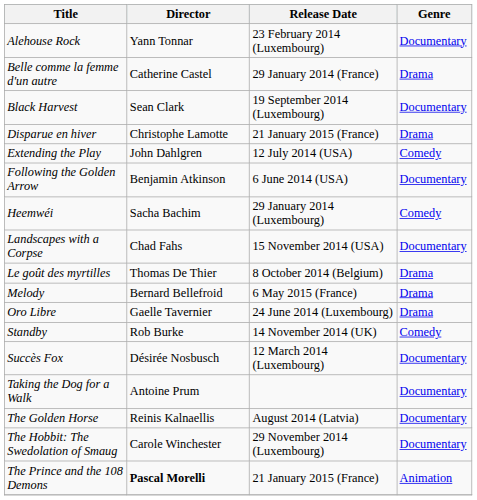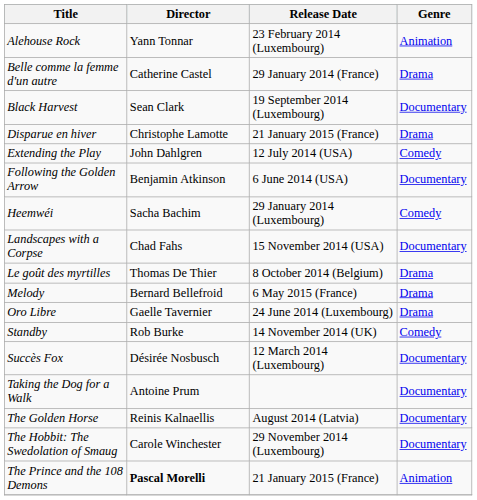 <table class="wikitable">
 <tr style="background:#b0e0e6; text-align:center;">
 <th style="width:25%;">Title</th>
 <th style="width:25%;">Director</th>
 <th style="width:30%;">Release Date</th>
 <th style="width:10%;">Genre</th>
 </tr>
 <tr>
 <td><em>Alehouse Rock</em></td>
 <td>Yann Tonnar</td>
 <td>23 February 2014 (Luxembourg)</td>
-<td><a href='#'>Documentary</a></td>
+<td><a href='#'>Animation</a></td>
 </tr>
 <tr>
 <td><em>Belle comme la femme d'un autre</em></td>
 <td>Catherine Castel</td>
 <td>29 January 2014 (France)</td>
 <td><a href='#'>Drama</a></td>
 </tr>
 <tr>
 <td><em>Black Harvest</em></td>
 <td>Sean Clark</td>
 <td>19 September 2014 (Luxembourg)</td>
 <td><a href='#'>Documentary</a></td>
 </tr>
 <tr>
 <td><em>Disparue en hiver</em></td>
 <td>Christophe Lamotte</td>
 <td>21 January 2015 (France)</td>
 <td><a href='#'>Drama</a></td>
 </tr>
 <tr>
 <td><em>Extending the Play</em></td>
 <td>John Dahlgren</td>
 <td>12 July 2014 (USA)</td>
 <td><a href='#'>Comedy</a></td>
 </tr>
 <tr>
 <td><em>Following the Golden Arrow</em></td>
 <td>Benjamin Atkinson</td>
 <td>6 June 2014 (USA)</td>
 <td><a href='#'>Documentary</a></td>
 </tr>
 <tr>
 <td><em>Heemwéi</em></td>
 <td>Sacha Bachim</td>
 <td>29 January 2014 (Luxembourg)</td>
 <td><a href='#'>Comedy</a></td>
 </tr>
 <tr>
 <td><em>Landscapes with a Corpse</em></td>
 <td>Chad Fahs</td>
 <td>15 November 2014 (USA)</td>
 <td><a href='#'>Documentary</a></td>
 </tr>
 <tr>
 <td><em>Le goût des myrtilles</em></td>
 <td>Thomas De Thier</td>
 <td>8 October 2014 (Belgium)</td>
 <td><a href='#'>Drama</a></td>
 </tr>
 <tr>
 <td><em>Melody</em></td>
 <td>Bernard Bellefroid</td>
 <td>6 May 2015 (France)</td>
 <td><a href='#'>Drama</a></td>
 </tr>
 <tr>
 <td><em>Oro Libre</em></td>
 <td>Gaelle Tavernier</td>
 <td>24 June 2014 (Luxembourg)</td>
 <td><a href='#'>Drama</a></td>
 </tr>
 <tr>
 <td><em>Standby</em></td>
 <td>Rob Burke</td>
 <td>14 November 2014 (UK)</td>
 <td><a href='#'>Comedy</a></td>
 </tr>
 <tr>
 <td><em>Succès Fox</em></td>
 <td>Désirée Nosbusch</td>
 <td>12 March 2014 (Luxembourg)</td>
 <td><a href='#'>Documentary</a></td>
 </tr>
 <tr>
 <td><em>Taking the Dog for a Walk</em></td>
 <td>Antoine Prum</td>
 <td></td>
 <td><a href='#'>Documentary</a></td>
 </tr>
 <tr>
 <td><em>The Golden Horse</em></td>
 <td>Reinis Kalnaellis</td>
 <td>August 2014 (Latvia)</td>
 <td><a href='#'>Documentary</a></td>
 </tr>
 <tr>
 <td><em>The Hobbit: The Swedolation of Smaug</em></td>
 <td>Carole Winchester</td>
 <td>29 November 2014 (Luxembourg)</td>
 <td><a href='#'>Documentary</a></td>
 </tr>
 <tr>
 <td><em>The Prince and the 108 Demons</em></td>
 <td><strong>Pascal Morelli</strong></td>
 <td>21 January 2015 (France)</td>
 <td><a href='#'>Animation</a></td>
 </tr>
 <tr>
 </tr>
 </table>
